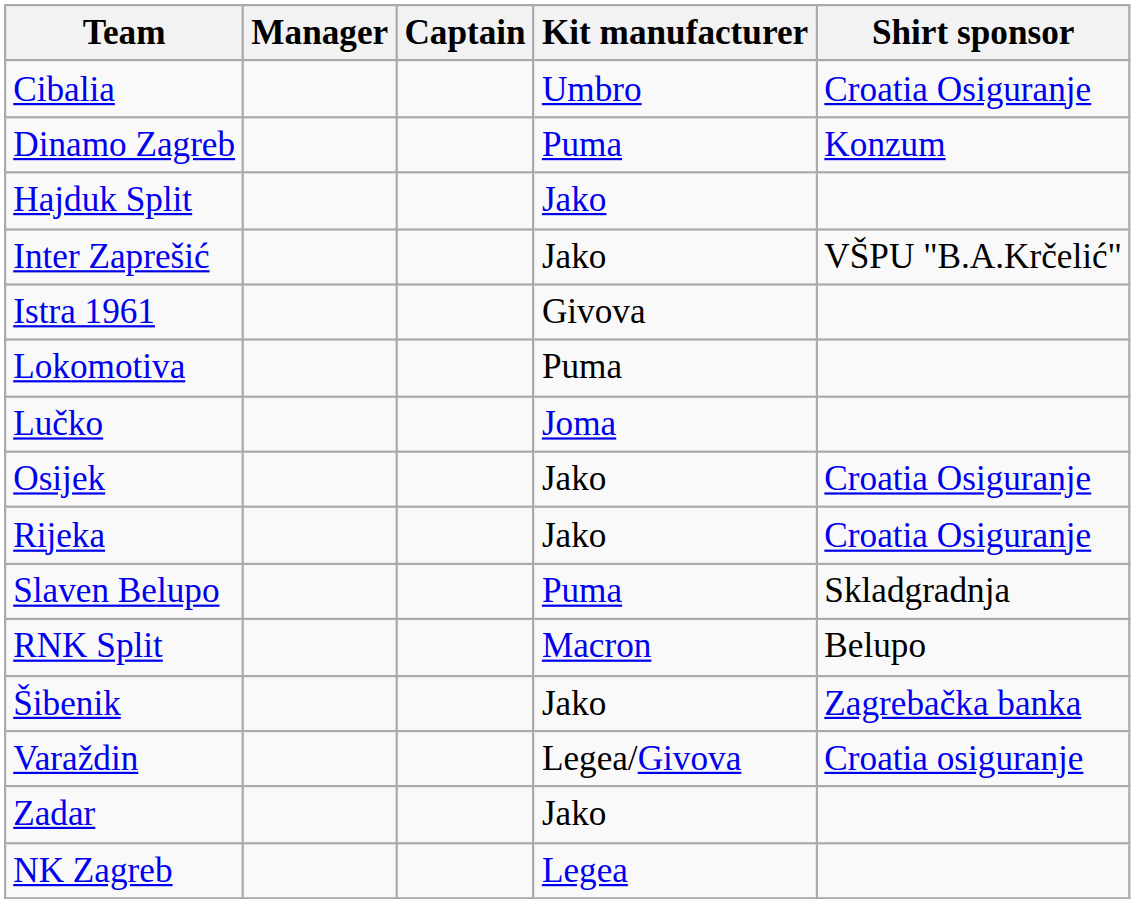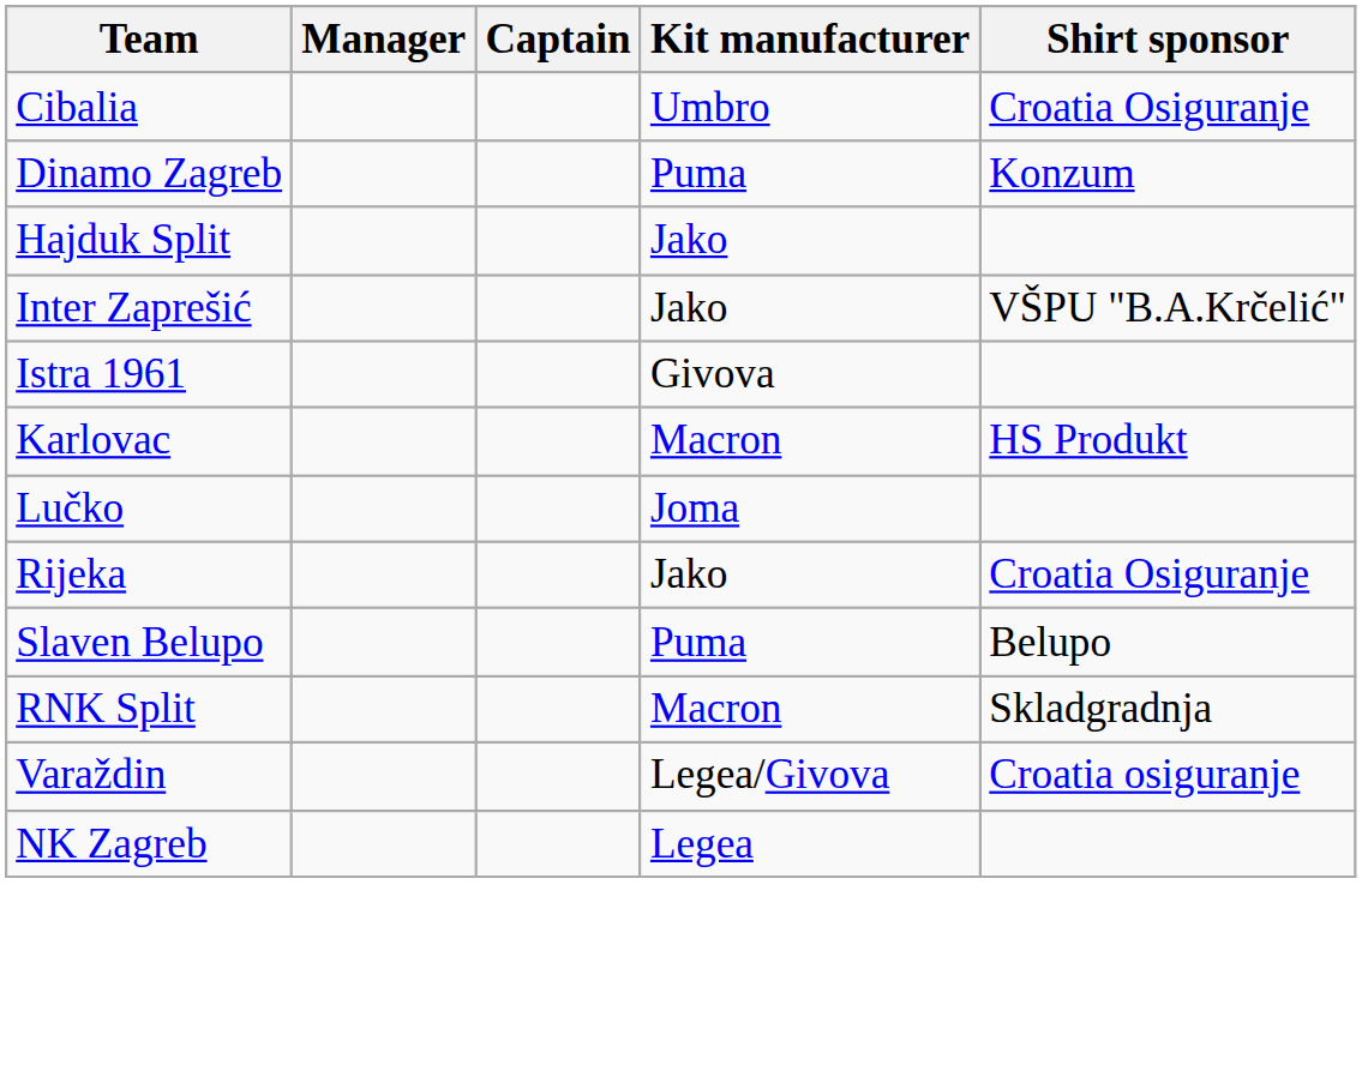 <table class="wikitable sortable" style="text-align: left;">
 <tr>
 <th>Team</th>
 <th>Manager</th>
 <th>Captain</th>
 <th>Kit manufacturer</th>
 <th>Shirt sponsor</th>
 </tr>
 <tr>
 <td><a href='#'>Cibalia</a></td>
 <td> </td>
 <td> </td>
 <td><a href='#'>Umbro</a></td>
 <td><a href='#'>Croatia Osiguranje</a></td>
 </tr>
 <tr>
 <td><a href='#'>Dinamo Zagreb</a></td>
 <td> </td>
 <td> </td>
 <td><a href='#'>Puma</a></td>
 <td><a href='#'>Konzum</a></td>
 </tr>
 <tr>
 <td><a href='#'>Hajduk Split</a></td>
 <td> </td>
 <td> </td>
 <td><a href='#'>Jako</a></td>
 <td></td>
 </tr>
 <tr>
 <td><a href='#'>Inter Zaprešić</a></td>
 <td> </td>
 <td> </td>
 <td>Jako</td>
 <td>VŠPU "B.A.Krčelić"</td>
 </tr>
 <tr>
 <td><a href='#'>Istra 1961</a></td>
 <td> </td>
 <td> </td>
 <td>Givova</td>
 <td></td>
 </tr>
 <tr>
-<td><a href='#'>Lokomotiva</a></td>
+<td><a href='#'>Karlovac</a></td>
 <td> </td>
 <td> </td>
-<td>Puma</td>
-<td></td>
+<td><a href='#'>Macron</a></td>
+<td><a href='#'>HS Produkt</a></td>
 </tr>
 <tr>
 <td><a href='#'>Lučko</a></td>
 <td> </td>
 <td> </td>
 <td><a href='#'>Joma</a></td>
 <td></td>
-</tr>
-<tr>
-<td><a href='#'>Osijek</a></td>
-<td> </td>
-<td> </td>
-<td>Jako</td>
-<td><a href='#'>Croatia Osiguranje</a></td>
 </tr>
 <tr>
 <td><a href='#'>Rijeka</a></td>
 <td> </td>
 <td> </td>
 <td>Jako</td>
 <td><a href='#'>Croatia Osiguranje</a></td>
 </tr>
 <tr>
 <td><a href='#'>Slaven Belupo</a></td>
 <td> </td>
 <td> </td>
 <td><a href='#'>Puma</a></td>
-<td>Skladgradnja</td>
+<td>Belupo</td>
 </tr>
 <tr>
 <td><a href='#'>RNK Split</a></td>
 <td> </td>
 <td> </td>
 <td><a href='#'>Macron</a></td>
-<td>Belupo</td>
-</tr>
-<tr>
-<td><a href='#'>Šibenik</a></td>
-<td> </td>
-<td> </td>
-<td>Jako</td>
-<td><a href='#'>Zagrebačka banka</a></td>
+<td>Skladgradnja</td>
 </tr>
 <tr>
 <td><a href='#'>Varaždin</a></td>
 <td> </td>
 <td> </td>
 <td>Legea/<a href='#'>Givova</a></td>
 <td><a href='#'>Croatia osiguranje</a></td>
 </tr>
 <tr>
-<td><a href='#'>Zadar</a></td>
-<td> </td>
-<td> </td>
-<td>Jako</td>
-<td></td>
-</tr>
-<tr>
 <td><a href='#'>NK Zagreb</a></td>
 <td> </td>
 <td> </td>
 <td><a href='#'>Legea</a></td>
 <td></td>
 </tr>
 </table>
